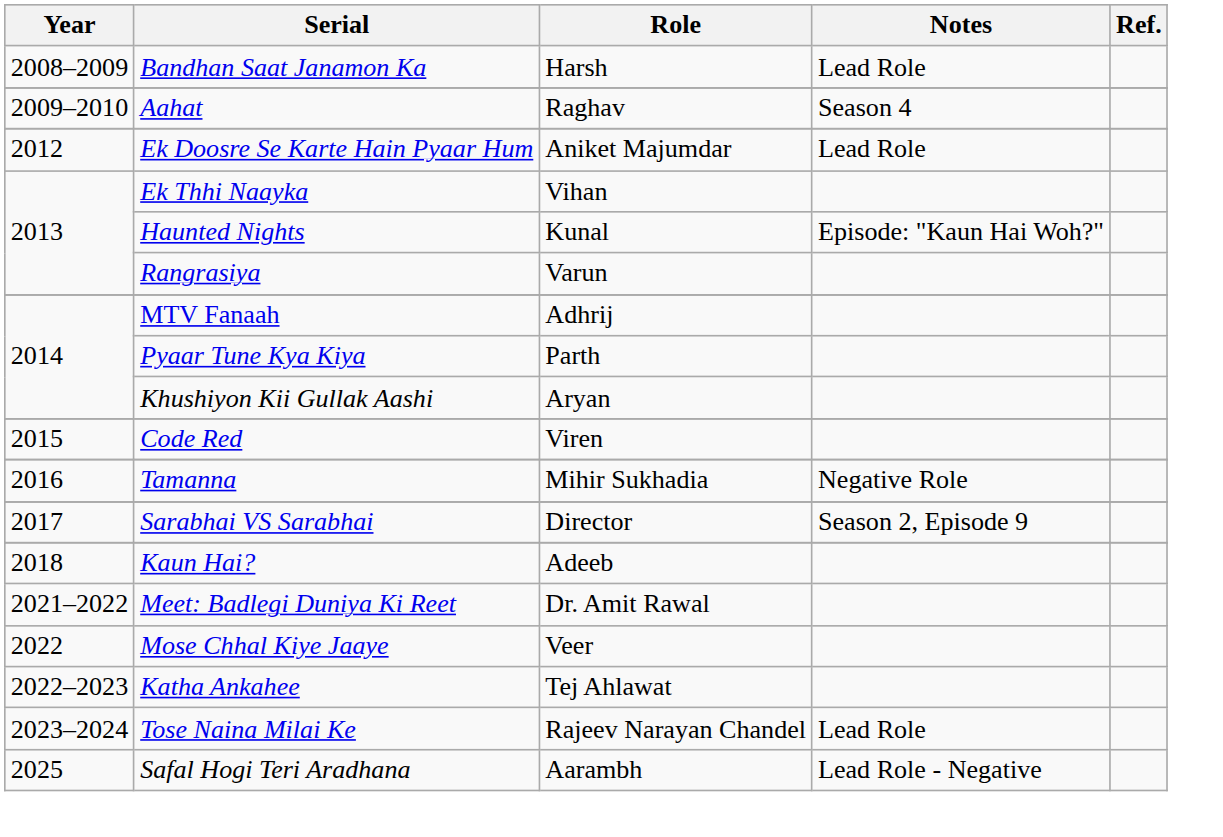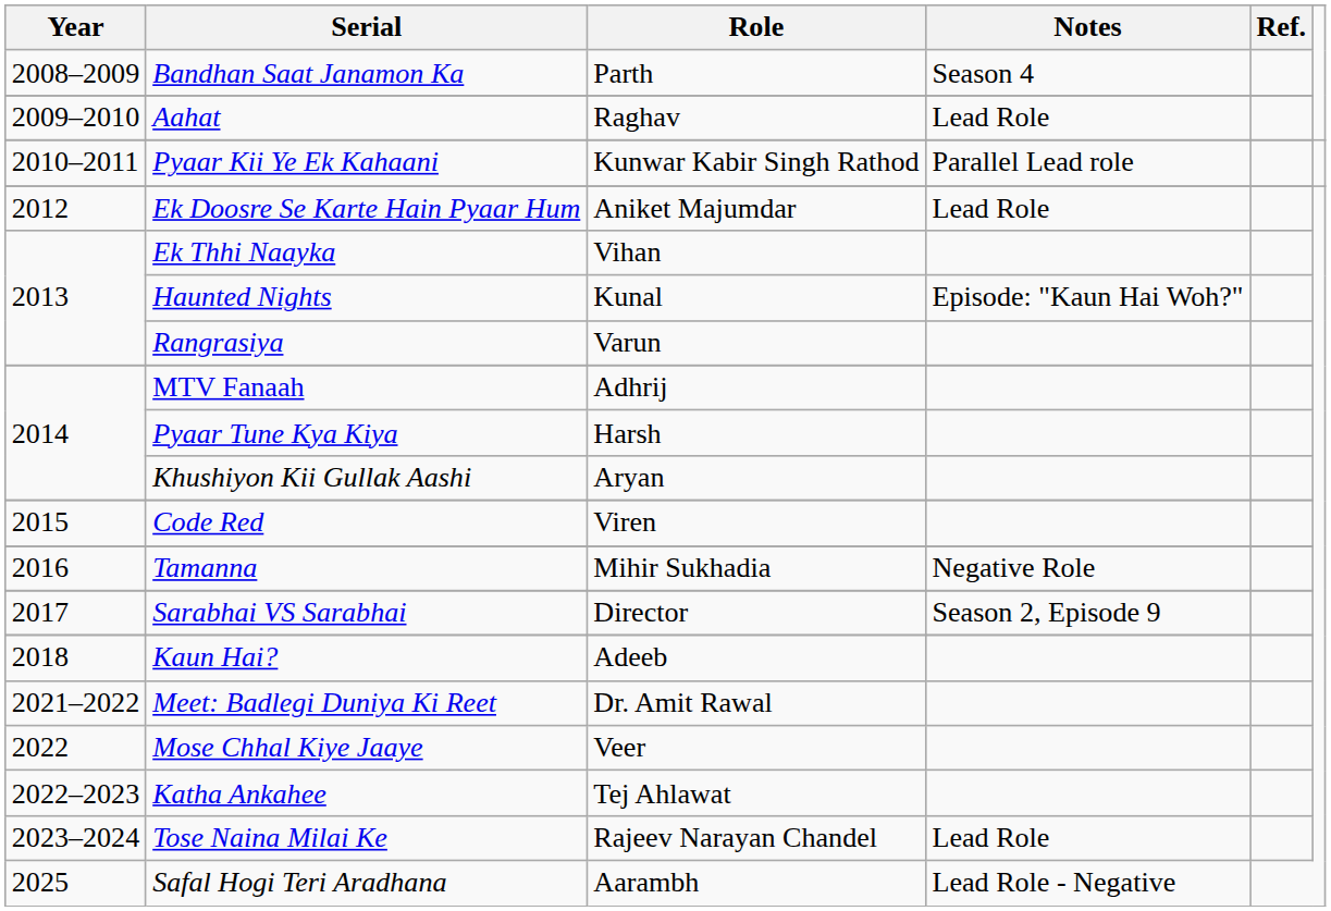 <table class="wikitable sortable">
 <tr>
 <th>Year</th>
 <th>Serial</th>
 <th>Role</th>
 <th>Notes</th>
 <th>Ref.</th>
 </tr>
 <tr>
 <td>2008–2009</td>
 <td><em><a href='#'>Bandhan Saat Janamon Ka</a></em></td>
-<td>Harsh</td>
-<td>Lead Role</td>
+<td>Parth</td>
+<td>Season 4</td>
 <td></td>
 </tr>
 <tr>
 </tr>
 <tr>
 <td>2009–2010</td>
 <td><em><a href='#'>Aahat</a></em></td>
 <td>Raghav</td>
-<td>Season 4</td>
+<td>Lead Role</td>
 <td></td>
 </tr>
 <tr>
+</tr>
+<tr>
+<td>2010–2011</td>
+<td><em><a href='#'>Pyaar Kii Ye Ek Kahaani</a></em></td>
+<td>Kunwar Kabir Singh Rathod</td>
+<td>Parallel Lead role</td>
+<td></td>
+<td></td>
 </tr>
 <tr>
 </tr>
 <tr>
 <td>2012</td>
 <td><em><a href='#'>Ek Doosre Se Karte Hain Pyaar Hum</a></em></td>
 <td>Aniket Majumdar</td>
 <td>Lead Role</td>
 <td></td>
 </tr>
 <tr>
 <td rowspan="3">2013</td>
 <td><em><a href='#'>Ek Thhi Naayka</a></em></td>
 <td>Vihan</td>
 <td></td>
 <td></td>
 </tr>
 <tr>
 <td><em><a href='#'>Haunted Nights</a></em></td>
 <td>Kunal</td>
 <td>Episode: "Kaun Hai Woh?"</td>
 <td></td>
 </tr>
 <tr>
 <td><em><a href='#'>Rangrasiya</a></em></td>
 <td>Varun</td>
 <td></td>
 <td></td>
 </tr>
 <tr>
 </tr>
 <tr>
 <td rowspan="3">2014</td>
 <td><a href='#'>MTV Fanaah</a></td>
 <td>Adhrij</td>
 <td></td>
 <td></td>
 </tr>
 <tr>
 <td><em><a href='#'>Pyaar Tune Kya Kiya</a></em></td>
-<td>Parth</td>
+<td>Harsh</td>
 <td></td>
 <td></td>
 </tr>
 <tr>
 <td><em>Khushiyon Kii Gullak Aashi</em></td>
 <td>Aryan</td>
 <td></td>
 <td></td>
 </tr>
 <tr>
 </tr>
 <tr>
 <td>2015</td>
 <td><em><a href='#'>Code Red</a></em></td>
 <td>Viren</td>
 <td></td>
 <td></td>
 </tr>
 <tr>
 </tr>
 <tr>
 <td>2016</td>
 <td><em><a href='#'>Tamanna</a></em></td>
 <td>Mihir Sukhadia</td>
 <td>Negative Role</td>
 <td></td>
 </tr>
 <tr>
 </tr>
 <tr>
 <td>2017</td>
 <td><em><a href='#'>Sarabhai VS Sarabhai</a></em></td>
 <td>Director</td>
 <td>Season 2, Episode 9</td>
 <td></td>
 </tr>
 <tr>
 </tr>
 <tr>
 <td>2018</td>
 <td><em><a href='#'>Kaun Hai?</a></em></td>
 <td>Adeeb</td>
 <td></td>
 <td></td>
 </tr>
 <tr>
 <td>2021–2022</td>
 <td><em><a href='#'>Meet: Badlegi Duniya Ki Reet</a></em></td>
 <td>Dr. Amit Rawal</td>
 <td></td>
 <td></td>
 </tr>
 <tr>
 <td>2022</td>
 <td><em><a href='#'>Mose Chhal Kiye Jaaye</a></em></td>
 <td>Veer</td>
 <td></td>
 <td></td>
 </tr>
 <tr>
 <td>2022–2023</td>
 <td><em><a href='#'>Katha Ankahee</a></em></td>
 <td>Tej Ahlawat</td>
 <td></td>
 <td></td>
 </tr>
 <tr>
 <td>2023–2024</td>
 <td><em><a href='#'>Tose Naina Milai Ke</a></em></td>
 <td>Rajeev Narayan Chandel</td>
 <td>Lead Role</td>
 <td></td>
 </tr>
 <tr>
 <td>2025</td>
 <td><em>Safal Hogi Teri Aradhana</em></td>
 <td>Aarambh</td>
 <td>Lead Role - Negative</td>
 </tr>
 </table>
